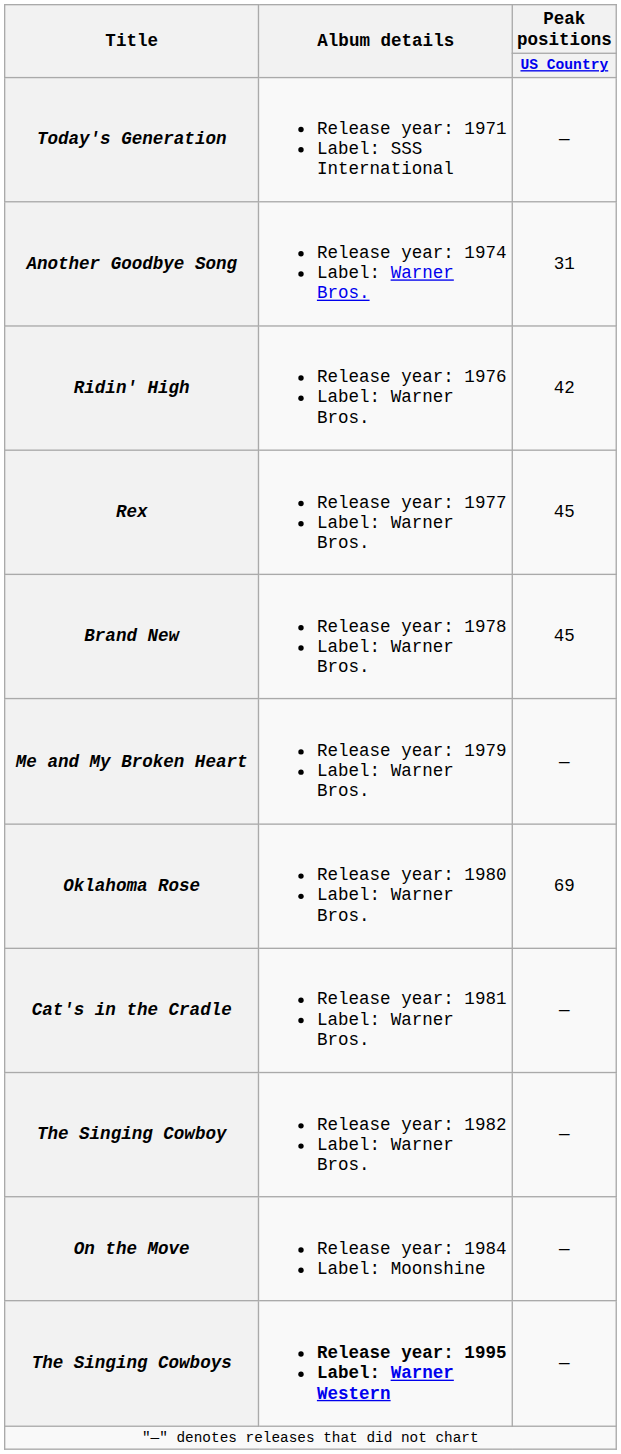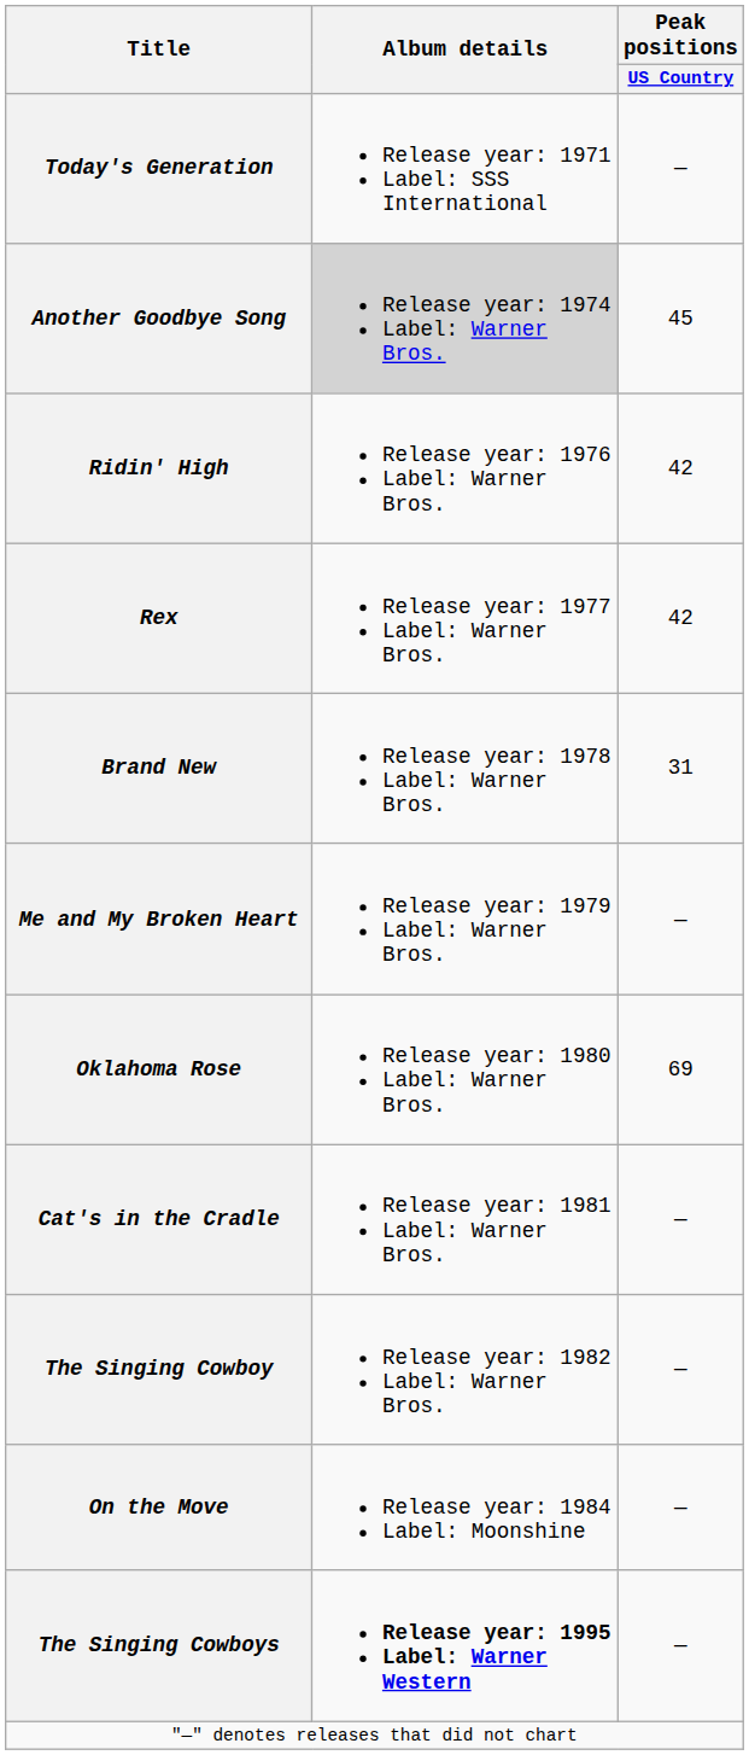 <table class="wikitable plainrowheaders" style="text-align:center;">
 <tr>
 <th rowspan="2" style="width:14em;">Title</th>
 <th rowspan="2" style="width:14em;">Album details</th>
 <th>Peak positions</th>
 </tr>
 <tr style="font-size:smaller;">
 <th width="60"><a href='#'>US Country</a><br></th>
 </tr>
 <tr>
 <th scope="row"><em>Today's Generation</em></th>
 <td align="left"><br><ul><li>Release year: 1971</li><li>Label: SSS International</li></ul></td>
 <td>—</td>
 </tr>
 <tr>
 <th scope="row"><em>Another Goodbye Song</em></th>
-<td align="left"><br><ul><li>Release year: 1974</li><li>Label: <a href='#'>Warner Bros.</a></li></ul></td>
-<td>31</td>
+<td align="left" style="background: lightgrey;"><br><ul><li>Release year: 1974</li><li>Label: <a href='#'>Warner Bros.</a></li></ul></td>
+<td>45</td>
 </tr>
 <tr>
 <th scope="row"><em>Ridin' High</em></th>
 <td align="left"><br><ul><li>Release year: 1976</li><li>Label: Warner Bros.</li></ul></td>
 <td>42</td>
 </tr>
 <tr>
 <th scope="row"><em>Rex</em></th>
 <td align="left"><br><ul><li>Release year: 1977</li><li>Label: Warner Bros.</li></ul></td>
-<td>45</td>
+<td>42</td>
 </tr>
 <tr>
 <th scope="row"><em>Brand New</em></th>
 <td align="left"><br><ul><li>Release year: 1978</li><li>Label: Warner Bros.</li></ul></td>
-<td>45</td>
+<td>31</td>
 </tr>
 <tr>
 <th scope="row"><em>Me and My Broken Heart</em></th>
 <td align="left"><br><ul><li>Release year: 1979</li><li>Label: Warner Bros.</li></ul></td>
 <td>—</td>
 </tr>
 <tr>
 <th scope="row"><em>Oklahoma Rose</em></th>
 <td align="left"><br><ul><li>Release year: 1980</li><li>Label: Warner Bros.</li></ul></td>
 <td>69</td>
 </tr>
 <tr>
 <th scope="row"><em>Cat's in the Cradle</em></th>
 <td align="left"><br><ul><li>Release year: 1981</li><li>Label: Warner Bros.</li></ul></td>
 <td>—</td>
 </tr>
 <tr>
 <th scope="row"><em>The Singing Cowboy</em></th>
 <td align="left"><br><ul><li>Release year: 1982</li><li>Label: Warner Bros.</li></ul></td>
 <td>—</td>
 </tr>
 <tr>
 <th scope="row"><em>On the Move</em></th>
 <td align="left"><br><ul><li>Release year: 1984</li><li>Label: Moonshine</li></ul></td>
 <td>—</td>
 </tr>
 <tr>
 <th scope="row"><em>The Singing Cowboys</em><br></th>
 <td align="left"><strong><br><ul><li>Release year: 1995</li><li>Label: <a href='#'>Warner Western</a></li></ul></strong></td>
 <td>—</td>
 </tr>
 <tr>
 <td colspan="4" style="font-size:8pt">"—" denotes releases that did not chart</td>
 </tr>
 </table>
